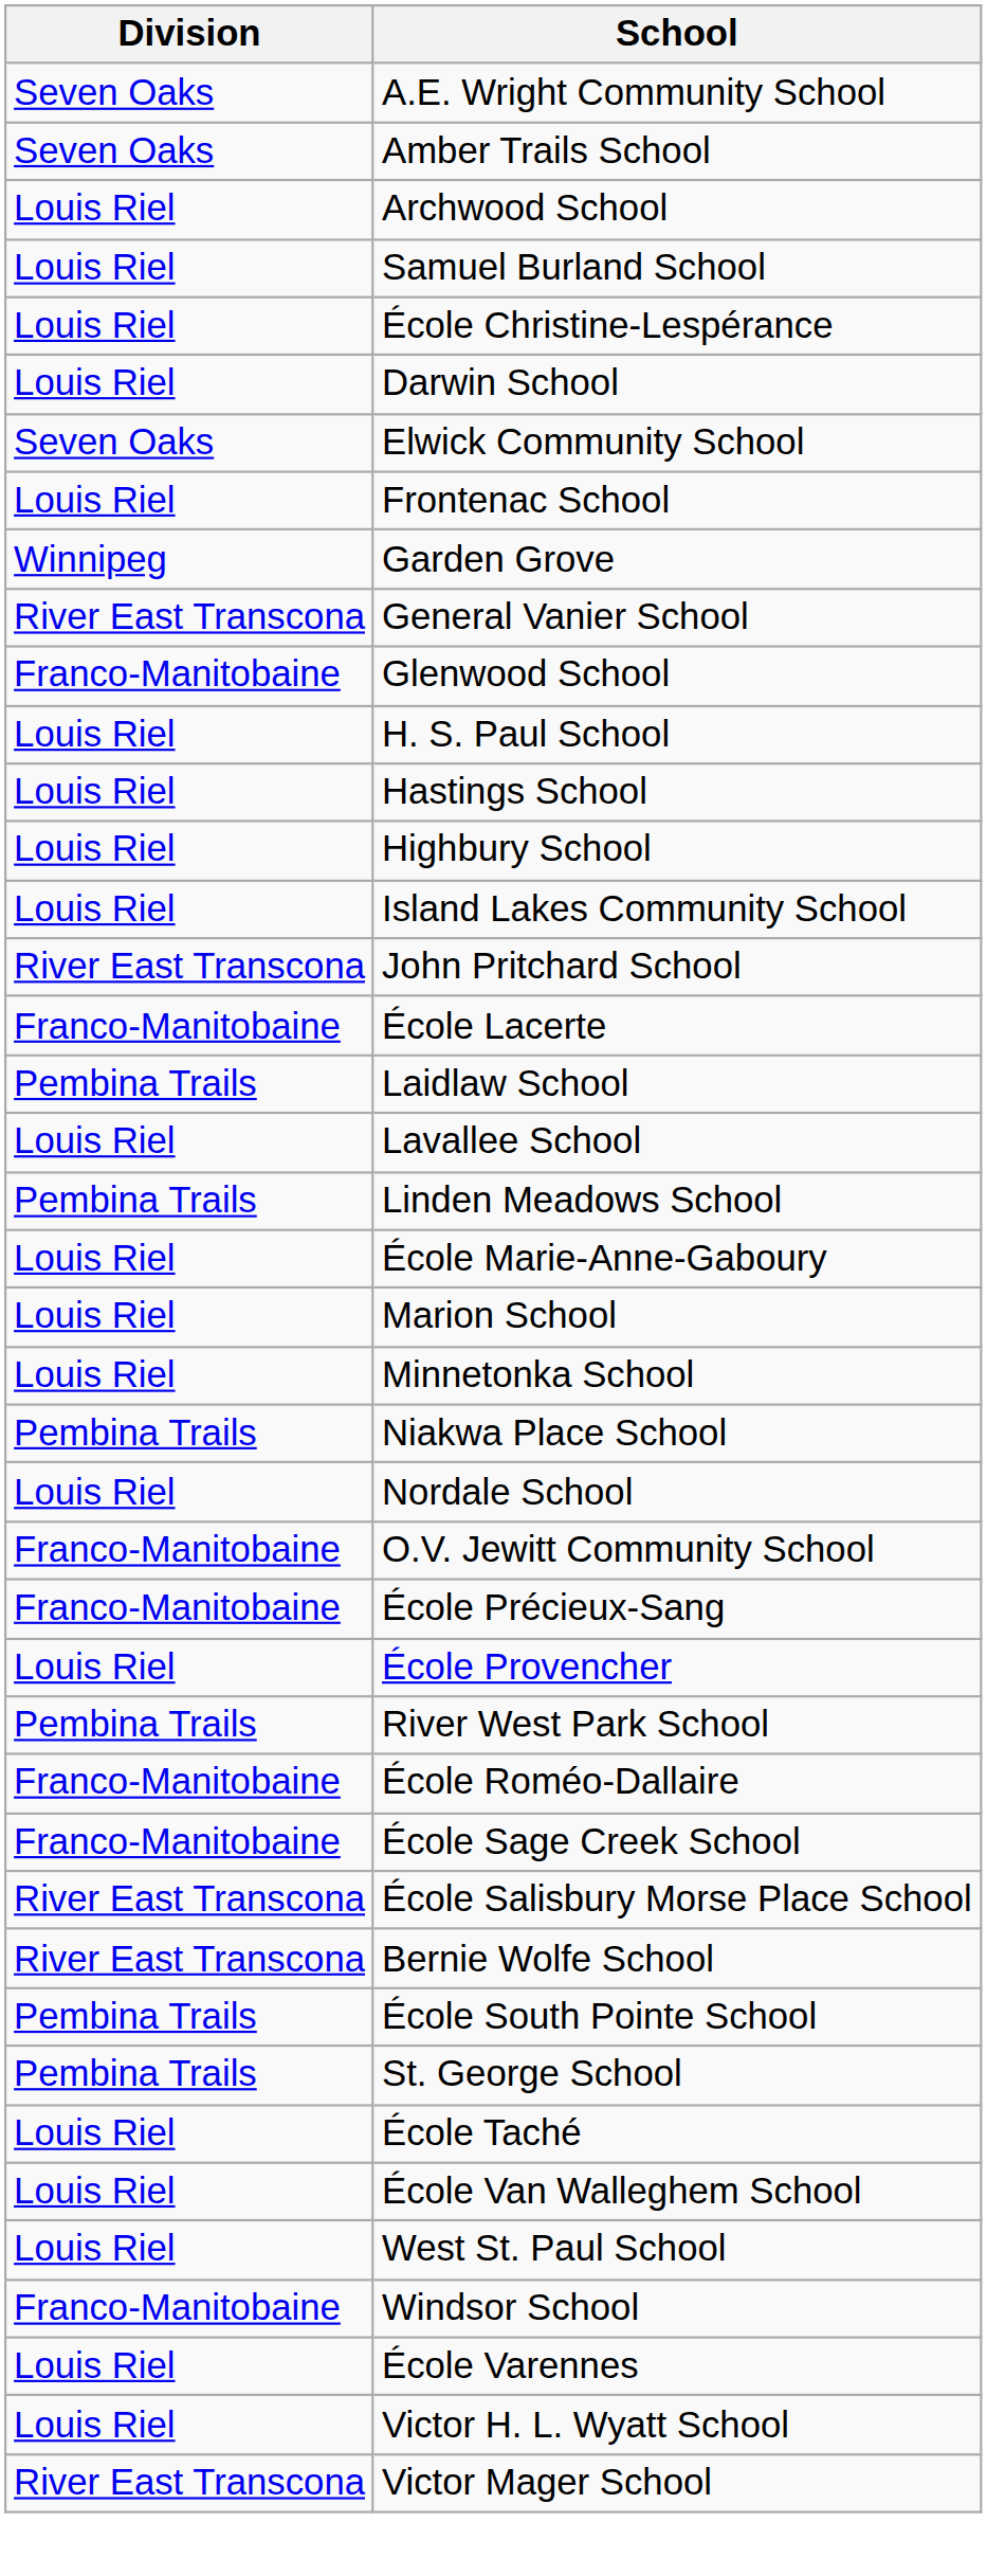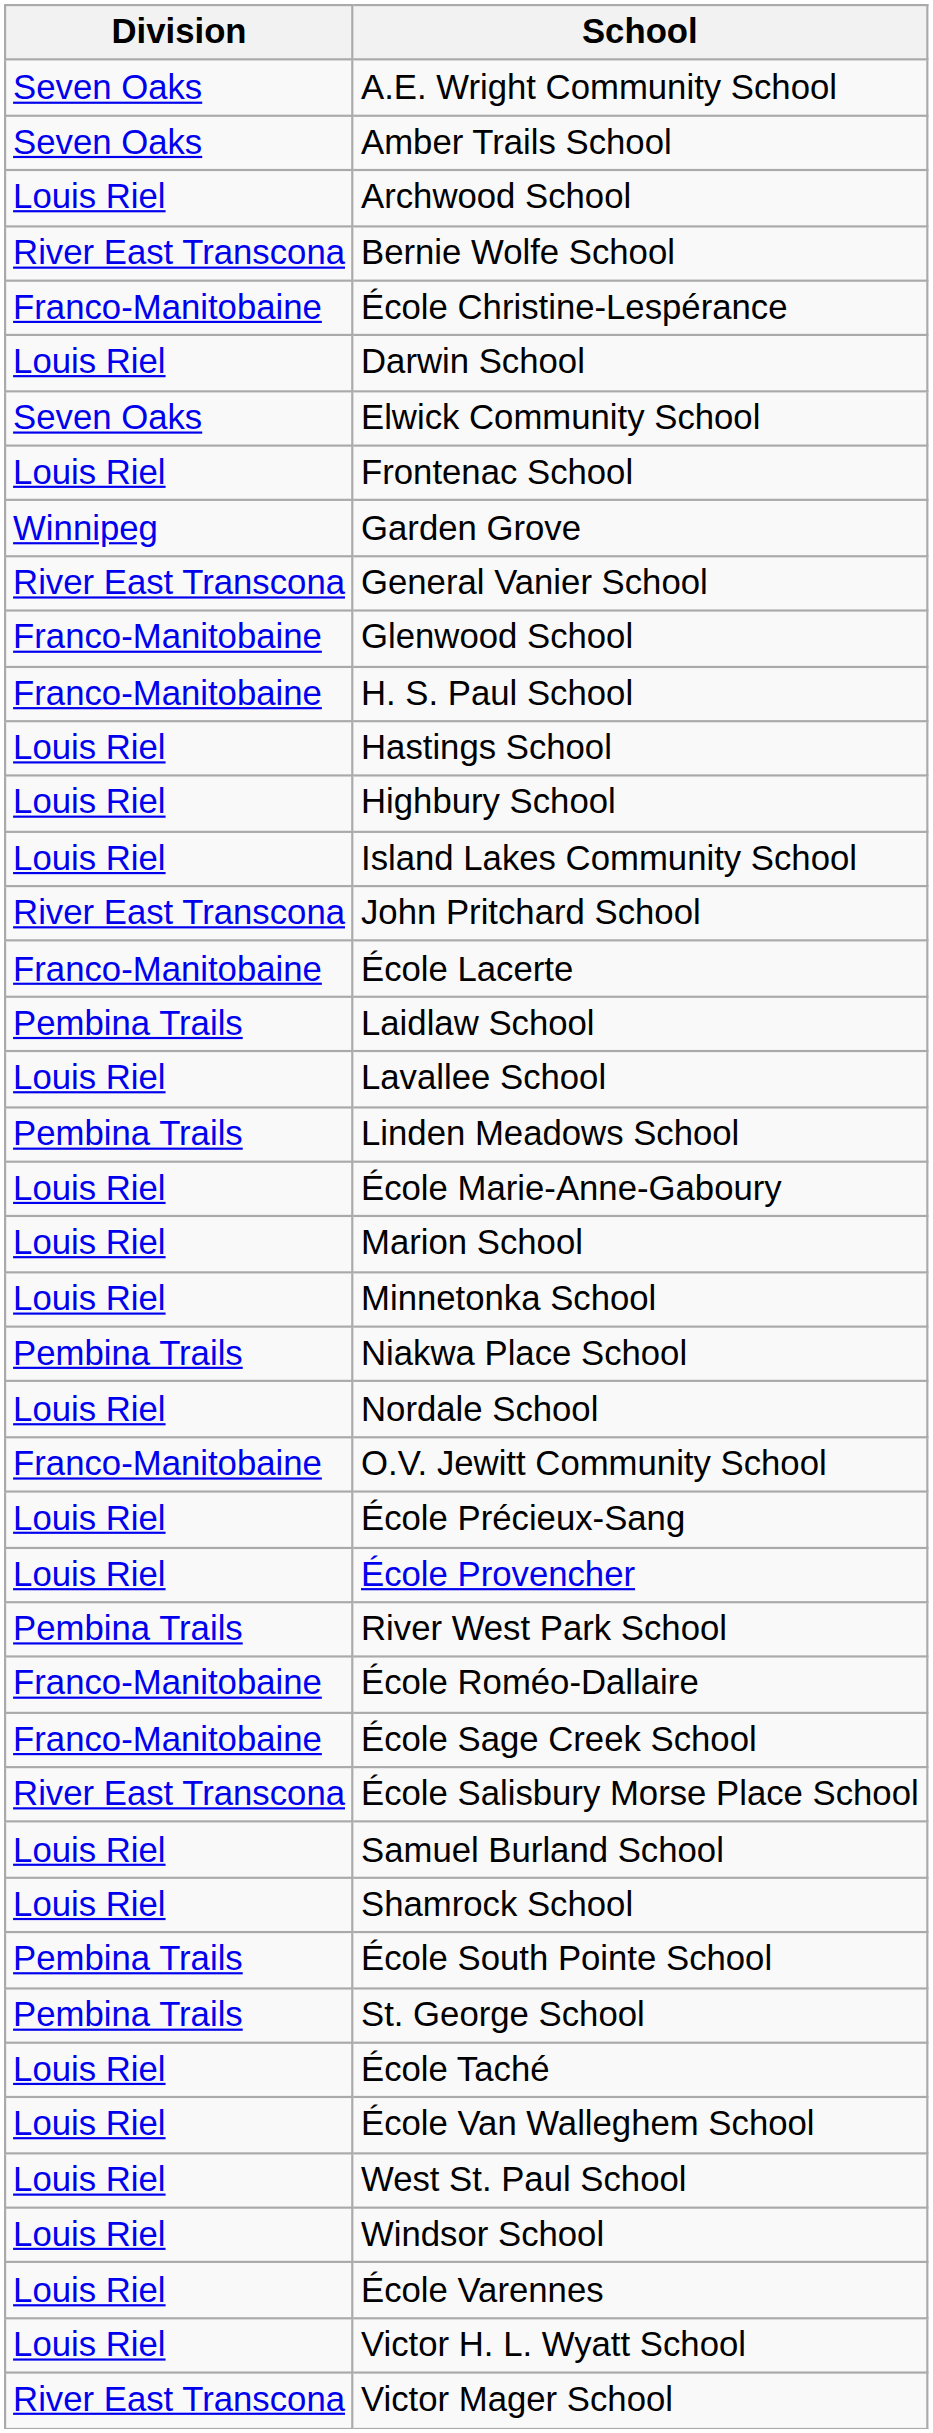 <table class="wikitable">
 <tr>
 <th>Division</th>
 <th>School</th>
 </tr>
 <tr>
 <td><a href='#'>Seven Oaks</a></td>
 <td>A.E. Wright Community School</td>
 </tr>
 <tr>
 <td><a href='#'>Seven Oaks</a></td>
 <td>Amber Trails School</td>
 </tr>
 <tr>
 <td><a href='#'>Louis Riel</a></td>
 <td>Archwood School</td>
 </tr>
 <tr>
-<td><a href='#'>Louis Riel</a></td>
-<td>Samuel Burland School</td>
+<td><a href='#'>River East Transcona</a></td>
+<td>Bernie Wolfe School</td>
 </tr>
 <tr>
-<td><a href='#'>Louis Riel</a></td>
+<td><a href='#'>Franco-Manitobaine</a></td>
 <td>École Christine-Lespérance</td>
 </tr>
 <tr>
 <td><a href='#'>Louis Riel</a></td>
 <td>Darwin School</td>
 </tr>
 <tr>
 <td><a href='#'>Seven Oaks</a></td>
 <td>Elwick Community School</td>
 </tr>
 <tr>
 <td><a href='#'>Louis Riel</a></td>
 <td>Frontenac School</td>
 </tr>
 <tr>
 <td><a href='#'>Winnipeg</a></td>
 <td>Garden Grove</td>
 </tr>
 <tr>
 <td><a href='#'>River East Transcona</a></td>
 <td>General Vanier School</td>
 </tr>
 <tr>
 <td><a href='#'>Franco-Manitobaine</a></td>
 <td>Glenwood School</td>
 </tr>
 <tr>
-<td><a href='#'>Louis Riel</a></td>
+<td><a href='#'>Franco-Manitobaine</a></td>
 <td>H. S. Paul School</td>
 </tr>
 <tr>
 <td><a href='#'>Louis Riel</a></td>
 <td>Hastings School</td>
 </tr>
 <tr>
 <td><a href='#'>Louis Riel</a></td>
 <td>Highbury School</td>
 </tr>
 <tr>
 <td><a href='#'>Louis Riel</a></td>
 <td>Island Lakes Community School</td>
 </tr>
 <tr>
 <td><a href='#'>River East Transcona</a></td>
 <td>John Pritchard School</td>
 </tr>
 <tr>
 <td><a href='#'>Franco-Manitobaine</a></td>
 <td>École Lacerte</td>
 </tr>
 <tr>
 <td><a href='#'>Pembina Trails</a></td>
 <td>Laidlaw School</td>
 </tr>
 <tr>
 <td><a href='#'>Louis Riel</a></td>
 <td>Lavallee School</td>
 </tr>
 <tr>
 <td><a href='#'>Pembina Trails</a></td>
 <td>Linden Meadows School</td>
 </tr>
 <tr>
 <td><a href='#'>Louis Riel</a></td>
 <td>École Marie-Anne-Gaboury</td>
 </tr>
 <tr>
 <td><a href='#'>Louis Riel</a></td>
 <td>Marion School</td>
 </tr>
 <tr>
 <td><a href='#'>Louis Riel</a></td>
 <td>Minnetonka School</td>
 </tr>
 <tr>
 <td><a href='#'>Pembina Trails</a></td>
 <td>Niakwa Place School</td>
 </tr>
 <tr>
 <td><a href='#'>Louis Riel</a></td>
 <td>Nordale School</td>
 </tr>
 <tr>
 <td><a href='#'>Franco-Manitobaine</a></td>
 <td>O.V. Jewitt Community School</td>
 </tr>
 <tr>
-<td><a href='#'>Franco-Manitobaine</a></td>
+<td><a href='#'>Louis Riel</a></td>
 <td>École Précieux-Sang</td>
 </tr>
 <tr>
 <td><a href='#'>Louis Riel</a></td>
 <td><a href='#'>École Provencher</a></td>
 </tr>
 <tr>
 <td><a href='#'>Pembina Trails</a></td>
 <td>River West Park School</td>
 </tr>
 <tr>
 <td><a href='#'>Franco-Manitobaine</a></td>
 <td>École Roméo-Dallaire</td>
 </tr>
 <tr>
 <td><a href='#'>Franco-Manitobaine</a></td>
 <td>École Sage Creek School</td>
 </tr>
 <tr>
 <td><a href='#'>River East Transcona</a></td>
 <td>École Salisbury Morse Place School</td>
 </tr>
 <tr>
-<td><a href='#'>River East Transcona</a></td>
-<td>Bernie Wolfe School</td>
+<td><a href='#'>Louis Riel</a></td>
+<td>Samuel Burland School</td>
+</tr>
+<tr>
+<td><a href='#'>Louis Riel</a></td>
+<td>Shamrock School</td>
 </tr>
 <tr>
 <td><a href='#'>Pembina Trails</a></td>
 <td>École South Pointe School</td>
 </tr>
 <tr>
 <td><a href='#'>Pembina Trails</a></td>
 <td>St. George School</td>
 </tr>
 <tr>
 <td><a href='#'>Louis Riel</a></td>
 <td>École Taché</td>
 </tr>
 <tr>
 <td><a href='#'>Louis Riel</a></td>
 <td>École Van Walleghem School</td>
 </tr>
 <tr>
 <td><a href='#'>Louis Riel</a></td>
 <td>West St. Paul School</td>
 </tr>
 <tr>
-<td><a href='#'>Franco-Manitobaine</a></td>
+<td><a href='#'>Louis Riel</a></td>
 <td>Windsor School</td>
 </tr>
 <tr>
 <td><a href='#'>Louis Riel</a></td>
 <td>École Varennes</td>
 </tr>
 <tr>
 <td><a href='#'>Louis Riel</a></td>
 <td>Victor H. L. Wyatt School</td>
 </tr>
 <tr>
 <td><a href='#'>River East Transcona</a></td>
 <td>Victor Mager School</td>
 </tr>
 </table>
